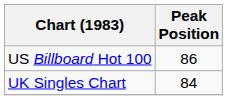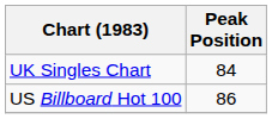 <table class="wikitable sortable">
 <tr>
 <th>Chart (1983)</th>
 <th>Peak<br>Position</th>
 </tr>
 <tr>
+<td><a href='#'>UK Singles Chart</a></td>
+<td align="center">84</td>
+</tr>
+<tr>
 <td>US <a href='#'><em>Billboard</em> Hot 100</a></td>
 <td align="center">86</td>
 </tr>
 <tr>
-<td><a href='#'>UK Singles Chart</a></td>
-<td align="center">84</td>
-</tr>
-<tr>
 </tr>
 </table>
